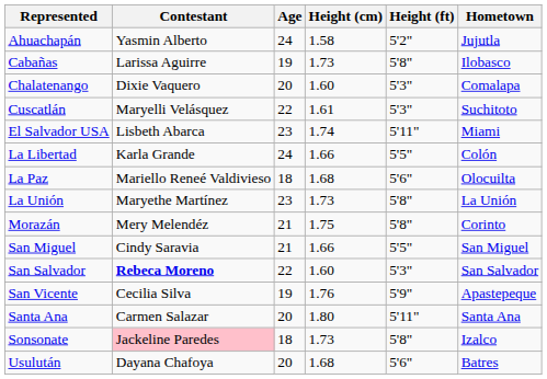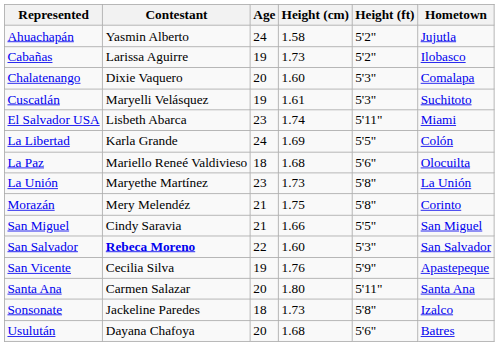 <table class="sortable wikitable">
 <tr>
 <th>Represented</th>
 <th>Contestant</th>
 <th>Age</th>
 <th>Height (cm)</th>
 <th>Height (ft)</th>
 <th>Hometown</th>
 </tr>
 <tr>
 <td><a href='#'>Ahuachapán</a></td>
 <td>Yasmin Alberto</td>
 <td>24</td>
 <td>1.58</td>
 <td>5'2"</td>
 <td><a href='#'>Jujutla</a></td>
 </tr>
 <tr>
 <td><a href='#'>Cabañas</a></td>
 <td>Larissa Aguirre</td>
 <td>19</td>
 <td>1.73</td>
-<td>5'8"</td>
+<td>5'2"</td>
 <td><a href='#'>Ilobasco</a></td>
 </tr>
 <tr>
 <td><a href='#'>Chalatenango</a></td>
 <td>Dixie Vaquero</td>
 <td>20</td>
 <td>1.60</td>
 <td>5'3"</td>
 <td><a href='#'>Comalapa</a></td>
 </tr>
 <tr>
 <td><a href='#'>Cuscatlán</a></td>
 <td>Maryelli Velásquez</td>
-<td>22</td>
+<td>19</td>
 <td>1.61</td>
 <td>5'3"</td>
 <td><a href='#'>Suchitoto</a></td>
 </tr>
 <tr>
 <td><a href='#'>El Salvador USA</a></td>
 <td>Lisbeth Abarca</td>
 <td>23</td>
 <td>1.74</td>
 <td>5'11"</td>
 <td><a href='#'>Miami</a></td>
 </tr>
 <tr>
 <td><a href='#'>La Libertad</a></td>
 <td>Karla Grande</td>
 <td>24</td>
-<td>1.66</td>
+<td>1.69</td>
 <td>5'5"</td>
 <td><a href='#'>Colón</a></td>
 </tr>
 <tr>
 <td><a href='#'>La Paz</a></td>
 <td>Mariello Reneé Valdivieso</td>
 <td>18</td>
 <td>1.68</td>
 <td>5'6"</td>
 <td><a href='#'>Olocuilta</a></td>
 </tr>
 <tr>
 <td><a href='#'>La Unión</a></td>
 <td>Maryethe Martínez</td>
 <td>23</td>
 <td>1.73</td>
 <td>5'8"</td>
 <td><a href='#'>La Unión</a></td>
 </tr>
 <tr>
 <td><a href='#'>Morazán</a></td>
 <td>Mery Melendéz</td>
 <td>21</td>
 <td>1.75</td>
 <td>5'8"</td>
 <td><a href='#'>Corinto</a></td>
 </tr>
 <tr>
 <td><a href='#'>San Miguel</a></td>
 <td>Cindy Saravia</td>
 <td>21</td>
 <td>1.66</td>
 <td>5'5"</td>
 <td><a href='#'>San Miguel</a></td>
 </tr>
 <tr>
 <td><a href='#'>San Salvador</a></td>
 <td><strong><a href='#'>Rebeca Moreno</a></strong></td>
 <td>22</td>
 <td>1.60</td>
 <td>5'3"</td>
 <td><a href='#'>San Salvador</a></td>
 </tr>
 <tr>
 <td><a href='#'>San Vicente</a></td>
 <td>Cecilia Silva</td>
 <td>19</td>
 <td>1.76</td>
 <td>5'9"</td>
 <td><a href='#'>Apastepeque</a></td>
 </tr>
 <tr>
 <td><a href='#'>Santa Ana</a></td>
 <td>Carmen Salazar</td>
 <td>20</td>
 <td>1.80</td>
 <td>5'11"</td>
 <td><a href='#'>Santa Ana</a></td>
 </tr>
 <tr>
 <td><a href='#'>Sonsonate</a></td>
-<td style="background: pink;">Jackeline Paredes</td>
+<td>Jackeline Paredes</td>
 <td>18</td>
 <td>1.73</td>
 <td>5'8"</td>
 <td><a href='#'>Izalco</a></td>
 </tr>
 <tr>
 <td><a href='#'>Usulután</a></td>
 <td>Dayana Chafoya</td>
 <td>20</td>
 <td>1.68</td>
 <td>5'6"</td>
 <td><a href='#'>Batres</a></td>
 </tr>
 </table>
